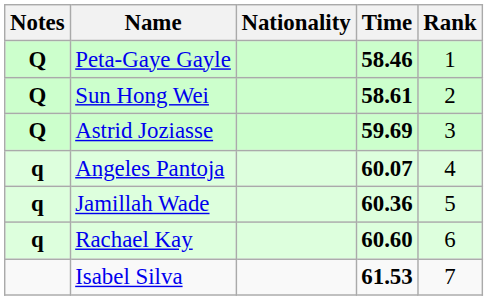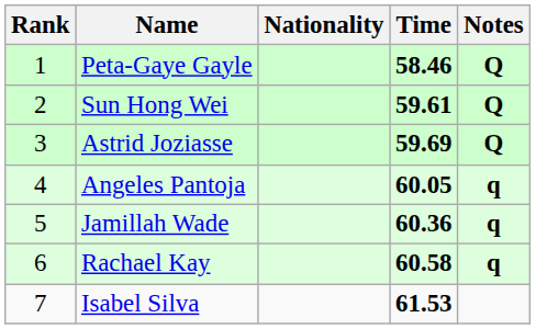 <table class="wikitable sortable" style="text-align:center">
 <tr>
-<th>Notes</th>
+<th>Rank</th>
 <th>Name</th>
 <th>Nationality</th>
 <th>Time</th>
-<th>Rank</th>
+<th>Notes</th>
 </tr>
 <tr bgcolor=ccffcc>
-<td><strong>Q</strong></td>
+<td>1</td>
 <td align=left><a href='#'>Peta-Gaye Gayle</a></td>
 <td align=left></td>
 <td><strong>58.46</strong></td>
-<td>1</td>
+<td><strong>Q</strong></td>
 </tr>
 <tr bgcolor=ccffcc>
-<td><strong>Q</strong></td>
+<td>2</td>
 <td align=left><a href='#'>Sun Hong Wei</a></td>
 <td align=left></td>
-<td><strong>58.61</strong></td>
-<td>2</td>
+<td><strong>59.61</strong></td>
+<td><strong>Q</strong></td>
 </tr>
 <tr bgcolor=ccffcc>
-<td><strong>Q</strong></td>
+<td>3</td>
 <td align=left><a href='#'>Astrid Joziasse</a></td>
 <td align=left></td>
 <td><strong>59.69</strong></td>
-<td>3</td>
+<td><strong>Q</strong></td>
 </tr>
 <tr bgcolor=ddffdd>
-<td><strong>q</strong></td>
+<td>4</td>
 <td align=left><a href='#'>Angeles Pantoja</a></td>
 <td align=left></td>
-<td><strong>60.07</strong></td>
-<td>4</td>
+<td><strong>60.05</strong></td>
+<td><strong>q</strong></td>
 </tr>
 <tr bgcolor=ddffdd>
-<td><strong>q</strong></td>
+<td>5</td>
 <td align=left><a href='#'>Jamillah Wade</a></td>
 <td align=left></td>
 <td><strong>60.36</strong></td>
-<td>5</td>
+<td><strong>q</strong></td>
 </tr>
 <tr bgcolor=ddffdd>
-<td><strong>q</strong></td>
+<td>6</td>
 <td align=left><a href='#'>Rachael Kay</a></td>
 <td align=left></td>
-<td><strong>60.60</strong></td>
-<td>6</td>
+<td><strong>60.58</strong></td>
+<td><strong>q</strong></td>
 </tr>
 <tr>
-<td></td>
+<td>7</td>
 <td align=left><a href='#'>Isabel Silva</a></td>
 <td align=left></td>
 <td><strong>61.53</strong></td>
-<td>7</td>
+<td></td>
 </tr>
 </table>
